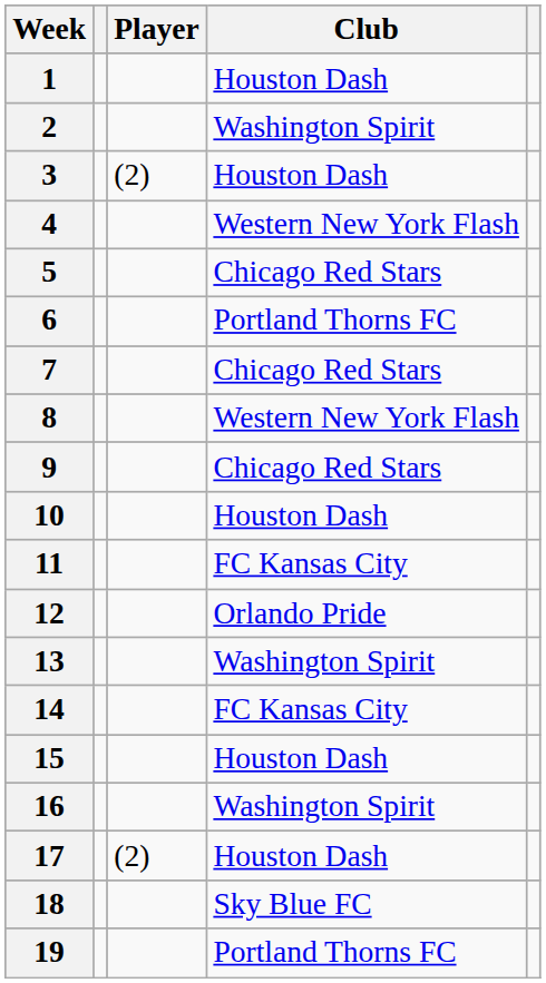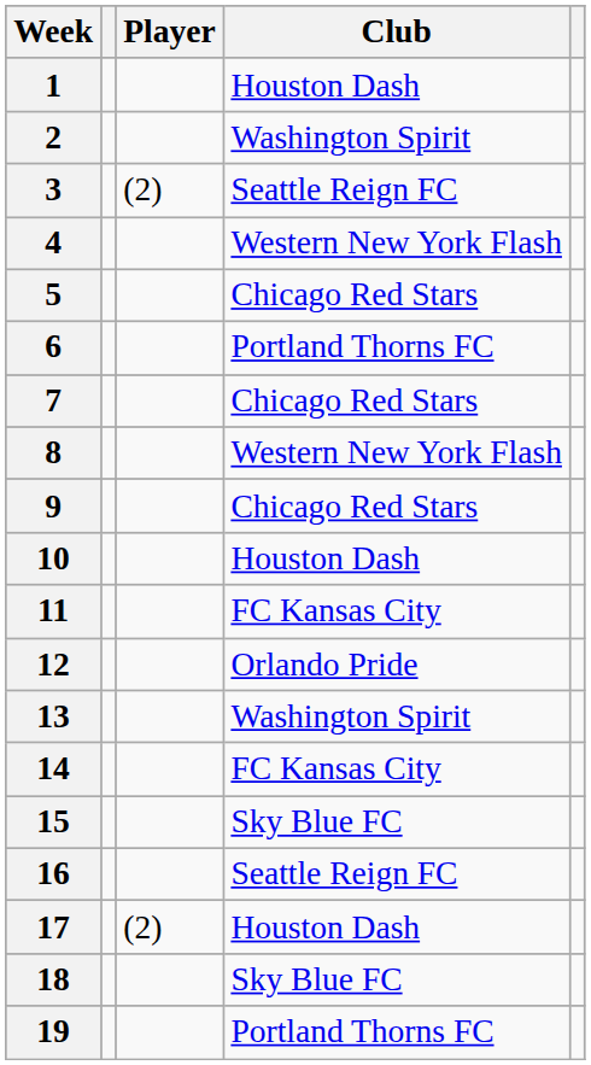 <table class="wikitable sortable">
 <tr>
 <th scope="col">Week</th>
 <th scope="col"></th>
 <th scope="col">Player</th>
 <th scope="col">Club</th>
 <th scope="col"></th>
 </tr>
 <tr>
 <th scope="row">1</th>
 <td></td>
 <td></td>
 <td><a href='#'>Houston Dash</a></td>
 <td></td>
 </tr>
 <tr>
 <th scope="row">2</th>
 <td></td>
 <td></td>
 <td><a href='#'>Washington Spirit</a></td>
 <td></td>
 </tr>
 <tr>
 <th scope="row">3</th>
 <td></td>
 <td> (2)</td>
-<td><a href='#'>Houston Dash</a></td>
+<td><a href='#'>Seattle Reign FC</a></td>
 <td></td>
 </tr>
 <tr>
 <th scope="row">4</th>
 <td></td>
 <td></td>
 <td><a href='#'>Western New York Flash</a></td>
 <td></td>
 </tr>
 <tr>
 <th scope="row">5</th>
 <td></td>
 <td></td>
 <td><a href='#'>Chicago Red Stars</a></td>
 <td></td>
 </tr>
 <tr>
 <th scope="row">6</th>
 <td></td>
 <td></td>
 <td><a href='#'>Portland Thorns FC</a></td>
 <td></td>
 </tr>
 <tr>
 <th scope="row">7</th>
 <td></td>
 <td></td>
 <td><a href='#'>Chicago Red Stars</a></td>
 <td></td>
 </tr>
 <tr>
 <th scope="row">8</th>
 <td></td>
 <td></td>
 <td><a href='#'>Western New York Flash</a></td>
 <td></td>
 </tr>
 <tr>
 <th scope="row">9</th>
 <td></td>
 <td></td>
 <td><a href='#'>Chicago Red Stars</a></td>
 <td></td>
 </tr>
 <tr>
 <th scope="row">10</th>
 <td></td>
 <td></td>
 <td><a href='#'>Houston Dash</a></td>
 <td></td>
 </tr>
 <tr>
 <th scope="row">11</th>
 <td></td>
 <td></td>
 <td><a href='#'>FC Kansas City</a></td>
 <td></td>
 </tr>
 <tr>
 <th scope="row">12</th>
 <td></td>
 <td></td>
 <td><a href='#'>Orlando Pride</a></td>
 <td></td>
 </tr>
 <tr>
 <th scope="row">13</th>
 <td></td>
 <td></td>
 <td><a href='#'>Washington Spirit</a></td>
 <td></td>
 </tr>
 <tr>
 <th scope="row">14</th>
 <td></td>
 <td></td>
 <td><a href='#'>FC Kansas City</a></td>
 <td></td>
 </tr>
 <tr>
 <th scope="row">15</th>
 <td></td>
 <td></td>
-<td><a href='#'>Houston Dash</a></td>
+<td><a href='#'>Sky Blue FC</a></td>
 <td></td>
 </tr>
 <tr>
 <th scope="row">16</th>
 <td></td>
 <td></td>
-<td><a href='#'>Washington Spirit</a></td>
+<td><a href='#'>Seattle Reign FC</a></td>
 <td></td>
 </tr>
 <tr>
 <th scope="row">17</th>
 <td></td>
 <td> (2)</td>
 <td><a href='#'>Houston Dash</a></td>
 <td></td>
 </tr>
 <tr>
 <th scope="row">18</th>
 <td></td>
 <td></td>
 <td><a href='#'>Sky Blue FC</a></td>
 <td></td>
 </tr>
 <tr>
 <th scope="row">19</th>
 <td></td>
 <td></td>
 <td><a href='#'>Portland Thorns FC</a></td>
 <td></td>
 </tr>
 <tr>
 </tr>
 </table>
